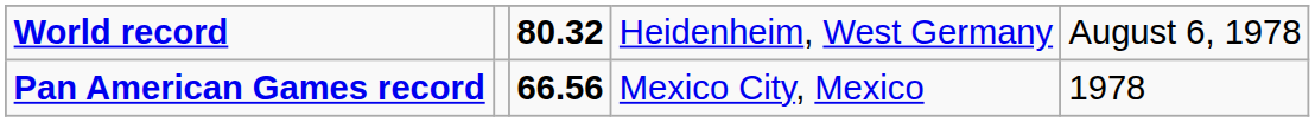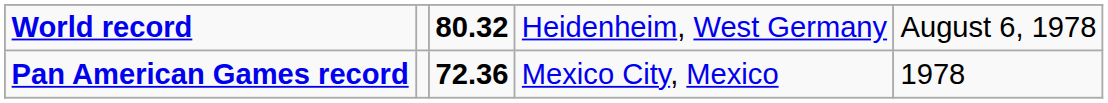 <table class="wikitable">
 <tr>
 <td><strong><a href='#'>World record</a></strong></td>
 <td></td>
 <td><strong>80.32</strong></td>
 <td><a href='#'>Heidenheim</a>, <a href='#'>West Germany</a></td>
 <td>August 6, 1978</td>
 </tr>
 <tr>
 <td><strong><a href='#'>Pan American Games record</a></strong></td>
 <td></td>
-<td><strong>66.56</strong></td>
+<td><strong>72.36</strong></td>
 <td><a href='#'>Mexico City</a>, <a href='#'>Mexico</a></td>
 <td>1978</td>
 </tr>
 </table>
